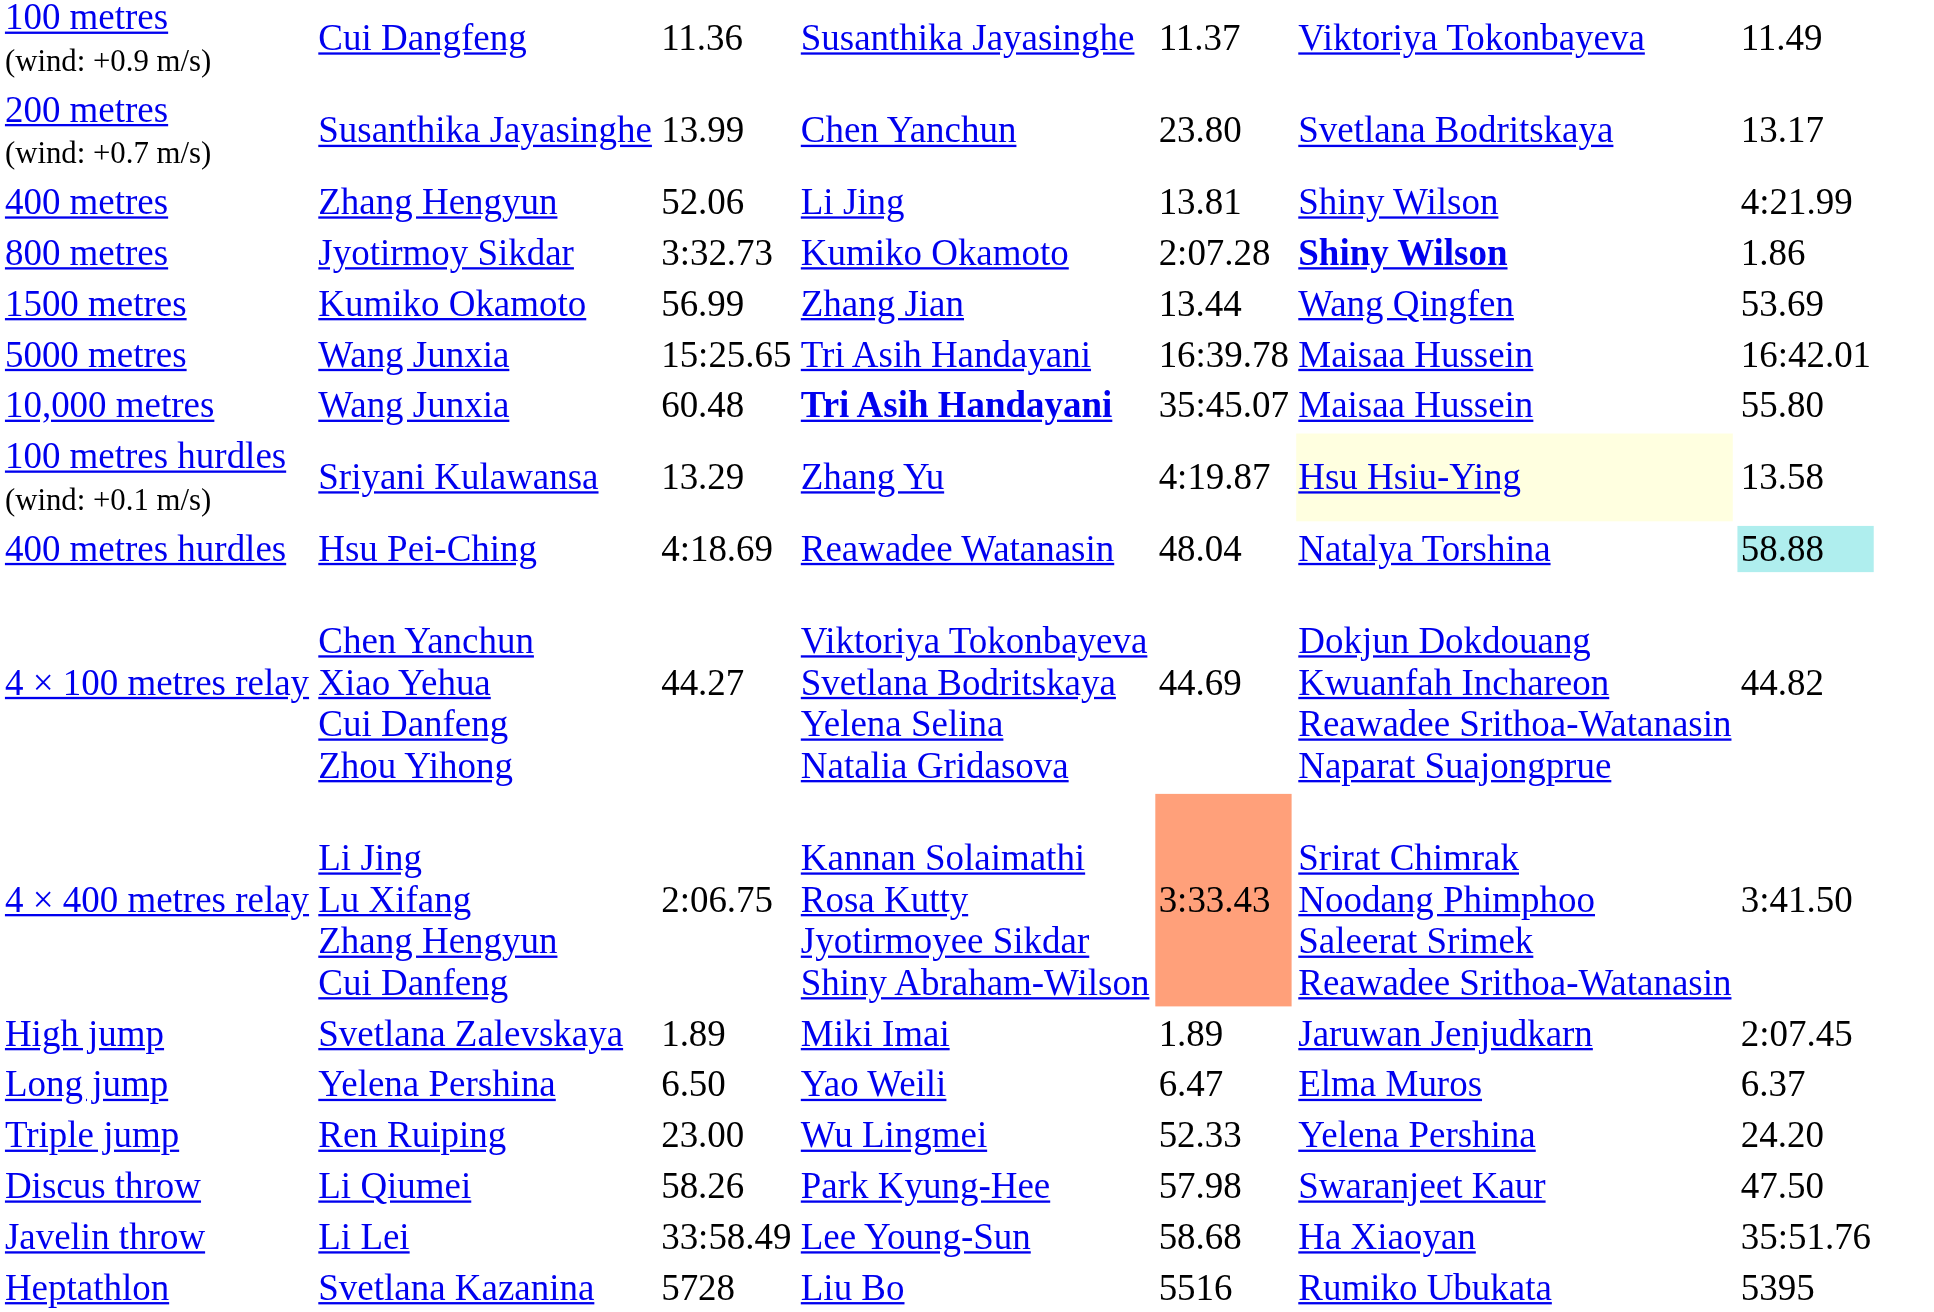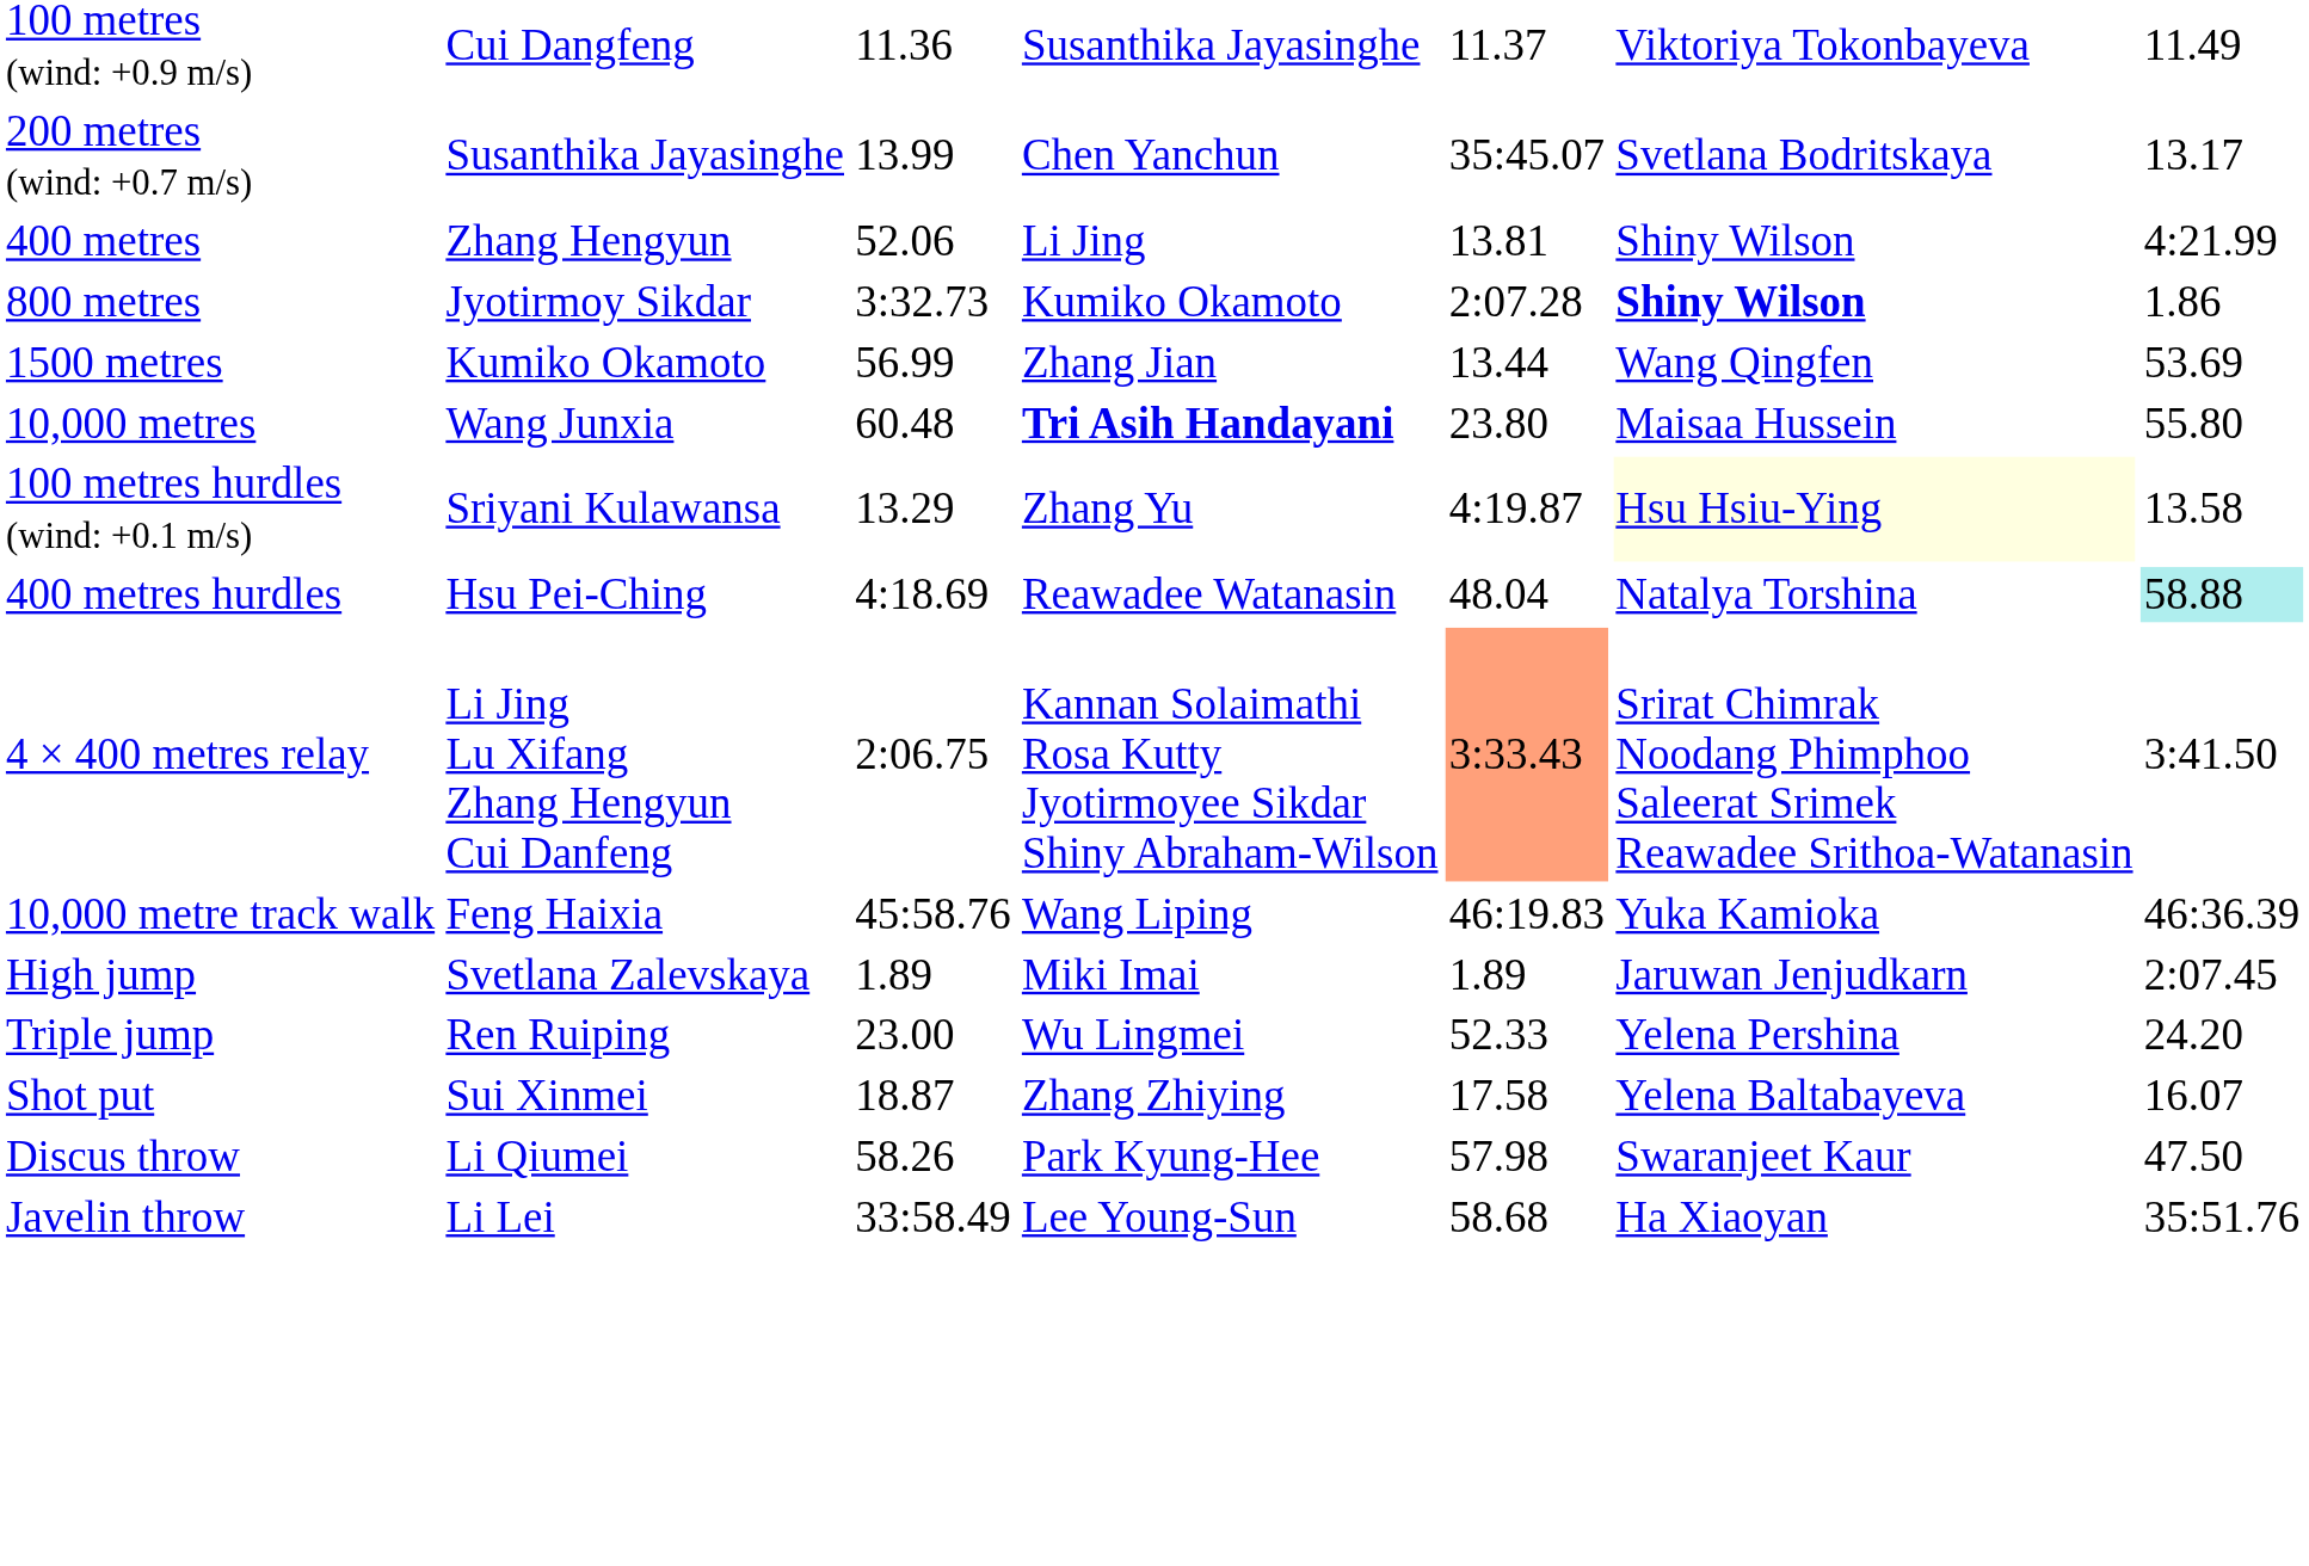 <table>
 <tr>
 <td><a href='#'>100 metres</a><br><small>(wind: +0.9 m/s)</small></td>
 <td><a href='#'>Cui Dangfeng</a><br> </td>
 <td>11.36</td>
 <td><a href='#'>Susanthika Jayasinghe</a><br> </td>
 <td>11.37</td>
 <td><a href='#'>Viktoriya Tokonbayeva</a><br> </td>
 <td>11.49</td>
 </tr>
 <tr>
 <td><a href='#'>200 metres</a><br><small>(wind: +0.7 m/s)</small></td>
 <td><a href='#'>Susanthika Jayasinghe</a><br> </td>
 <td>13.99</td>
 <td><a href='#'>Chen Yanchun</a><br> </td>
-<td>23.80</td>
+<td>35:45.07</td>
 <td><a href='#'>Svetlana Bodritskaya</a><br> </td>
 <td>13.17</td>
 </tr>
 <tr>
 <td><a href='#'>400 metres</a></td>
 <td><a href='#'>Zhang Hengyun</a><br> </td>
 <td>52.06</td>
 <td><a href='#'>Li Jing</a><br> </td>
 <td>13.81</td>
 <td><a href='#'>Shiny Wilson</a><br> </td>
 <td>4:21.99</td>
 </tr>
 <tr>
 <td><a href='#'>800 metres</a></td>
 <td><a href='#'>Jyotirmoy Sikdar</a><br> </td>
 <td>3:32.73</td>
 <td><a href='#'>Kumiko Okamoto</a><br> </td>
 <td>2:07.28</td>
 <td><strong><a href='#'>Shiny Wilson</a><br> </strong></td>
 <td>1.86</td>
 </tr>
 <tr>
 <td><a href='#'>1500 metres</a></td>
 <td><a href='#'>Kumiko Okamoto</a><br> </td>
 <td>56.99</td>
 <td><a href='#'>Zhang Jian</a><br> </td>
 <td>13.44</td>
 <td><a href='#'>Wang Qingfen</a><br> </td>
 <td>53.69</td>
 </tr>
 <tr>
-<td><a href='#'>5000 metres</a></td>
-<td><a href='#'>Wang Junxia</a><br> </td>
-<td>15:25.65</td>
-<td><a href='#'>Tri Asih Handayani</a><br> </td>
-<td>16:39.78</td>
-<td><a href='#'>Maisaa Hussein</a><br> </td>
-<td>16:42.01</td>
-</tr>
-<tr>
 <td><a href='#'>10,000 metres</a></td>
 <td><a href='#'>Wang Junxia</a><br> </td>
 <td>60.48</td>
 <td><strong><a href='#'>Tri Asih Handayani</a><br> </strong></td>
-<td>35:45.07</td>
+<td>23.80</td>
 <td><a href='#'>Maisaa Hussein</a><br> </td>
 <td>55.80</td>
 </tr>
 <tr>
 <td><a href='#'>100 metres hurdles</a><br><small>(wind: +0.1 m/s)</small></td>
 <td><a href='#'>Sriyani Kulawansa</a><br> </td>
 <td>13.29</td>
 <td><a href='#'>Zhang Yu</a><br> </td>
 <td>4:19.87</td>
 <td style="background: lightyellow;"><a href='#'>Hsu Hsiu-Ying</a><br> </td>
 <td>13.58</td>
 </tr>
 <tr>
 <td><a href='#'>400 metres hurdles</a></td>
 <td><a href='#'>Hsu Pei-Ching</a><br> </td>
 <td>4:18.69</td>
 <td><a href='#'>Reawadee Watanasin</a><br> </td>
 <td>48.04</td>
 <td><a href='#'>Natalya Torshina</a><br> </td>
 <td style="background: paleturquoise;">58.88</td>
 </tr>
 <tr>
-<td><a href='#'>4 × 100 metres relay</a></td>
-<td><br><a href='#'>Chen Yanchun</a><br><a href='#'>Xiao Yehua</a><br><a href='#'>Cui Danfeng</a><br><a href='#'>Zhou Yihong</a></td>
-<td>44.27</td>
-<td><br><a href='#'>Viktoriya Tokonbayeva</a><br><a href='#'>Svetlana Bodritskaya</a><br><a href='#'>Yelena Selina</a><br><a href='#'>Natalia Gridasova</a></td>
-<td>44.69</td>
-<td><br><a href='#'>Dokjun Dokdouang</a><br><a href='#'>Kwuanfah Inchareon</a><br><a href='#'>Reawadee Srithoa-Watanasin</a><br><a href='#'>Naparat Suajongprue</a></td>
-<td>44.82</td>
-</tr>
-<tr>
 <td><a href='#'>4 × 400 metres relay</a></td>
 <td><br><a href='#'>Li Jing</a><br><a href='#'>Lu Xifang</a><br><a href='#'>Zhang Hengyun</a><br><a href='#'>Cui Danfeng</a></td>
 <td>2:06.75</td>
 <td><br><a href='#'>Kannan Solaimathi</a><br><a href='#'>Rosa Kutty</a><br><a href='#'>Jyotirmoyee Sikdar</a><br><a href='#'>Shiny Abraham-Wilson</a></td>
 <td style="background: lightsalmon;">3:33.43</td>
 <td><br><a href='#'>Srirat Chimrak</a><br><a href='#'>Noodang Phimphoo</a><br><a href='#'>Saleerat Srimek</a><br><a href='#'>Reawadee Srithoa-Watanasin</a></td>
 <td>3:41.50</td>
+</tr>
+<tr>
+<td><a href='#'>10,000 metre track walk</a></td>
+<td><a href='#'>Feng Haixia</a><br> </td>
+<td>45:58.76</td>
+<td><a href='#'>Wang Liping</a><br> </td>
+<td>46:19.83</td>
+<td><a href='#'>Yuka Kamioka</a><br> </td>
+<td>46:36.39</td>
 </tr>
 <tr>
 <td><a href='#'>High jump</a></td>
 <td><a href='#'>Svetlana Zalevskaya</a><br> </td>
 <td>1.89</td>
 <td><a href='#'>Miki Imai</a><br> </td>
 <td>1.89</td>
 <td><a href='#'>Jaruwan Jenjudkarn</a><br> </td>
 <td>2:07.45</td>
 </tr>
 <tr>
-<td><a href='#'>Long jump</a></td>
-<td><a href='#'>Yelena Pershina</a><br> </td>
-<td>6.50</td>
-<td><a href='#'>Yao Weili</a><br> </td>
-<td>6.47</td>
-<td><a href='#'>Elma Muros</a><br> </td>
-<td>6.37</td>
-</tr>
-<tr>
 <td><a href='#'>Triple jump</a></td>
 <td><a href='#'>Ren Ruiping</a><br> </td>
 <td>23.00</td>
 <td><a href='#'>Wu Lingmei</a><br> </td>
 <td>52.33</td>
 <td><a href='#'>Yelena Pershina</a><br> </td>
 <td>24.20</td>
+</tr>
+<tr>
+<td><a href='#'>Shot put</a></td>
+<td><a href='#'>Sui Xinmei</a><br> </td>
+<td>18.87</td>
+<td><a href='#'>Zhang Zhiying</a><br> </td>
+<td>17.58</td>
+<td><a href='#'>Yelena Baltabayeva</a><br> </td>
+<td>16.07</td>
 </tr>
 <tr>
 <td><a href='#'>Discus throw</a></td>
 <td><a href='#'>Li Qiumei</a><br> </td>
 <td>58.26</td>
 <td><a href='#'>Park Kyung-Hee</a><br> </td>
 <td>57.98</td>
 <td><a href='#'>Swaranjeet Kaur</a><br> </td>
 <td>47.50</td>
 </tr>
 <tr>
 <td><a href='#'>Javelin throw</a></td>
 <td><a href='#'>Li Lei</a><br> </td>
 <td>33:58.49</td>
 <td><a href='#'>Lee Young-Sun</a><br> </td>
 <td>58.68</td>
 <td><a href='#'>Ha Xiaoyan</a><br> </td>
 <td>35:51.76</td>
 </tr>
-<tr>
-<td><a href='#'>Heptathlon</a></td>
-<td><a href='#'>Svetlana Kazanina</a><br> </td>
-<td>5728</td>
-<td><a href='#'>Liu Bo</a><br> </td>
-<td>5516</td>
-<td><a href='#'>Rumiko Ubukata</a><br> </td>
-<td>5395</td>
-</tr>
 </table>
